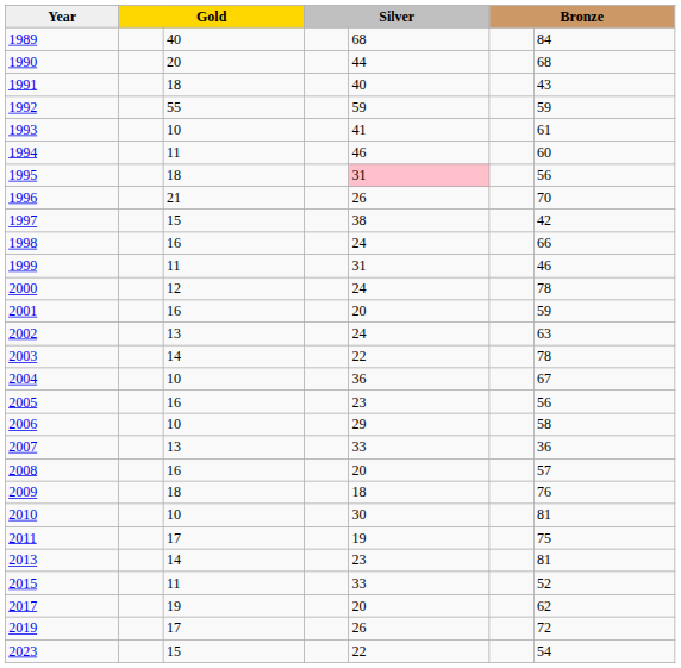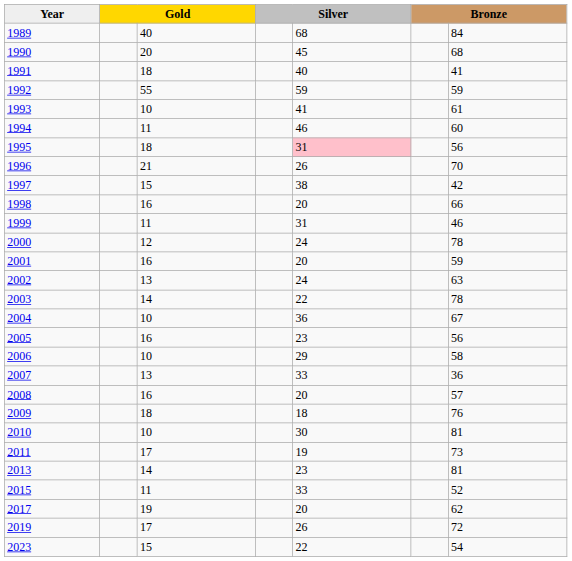 <table class="wikitable" style="font-size:100%">
 <tr align=center>
 <th scope=col style="width:120px; background: #efefef;">Year</th>
 <th scope=col colspan=2 style="width:200px; background: gold;">Gold</th>
 <th scope=col colspan=2 style="width:200px; background: silver;">Silver</th>
 <th scope=col colspan=2 style="width:200px; background: #cc9966;">Bronze</th>
 </tr>
 <tr>
 <td><a href='#'>1989</a></td>
 <td></td>
 <td>40</td>
 <td></td>
 <td>68</td>
 <td></td>
 <td>84</td>
 </tr>
 <tr>
 <td><a href='#'>1990</a></td>
 <td></td>
 <td>20</td>
 <td></td>
-<td>44</td>
+<td>45</td>
 <td></td>
 <td>68</td>
 </tr>
 <tr>
 <td><a href='#'>1991</a></td>
 <td></td>
 <td>18</td>
 <td></td>
 <td>40</td>
 <td></td>
-<td>43</td>
+<td>41</td>
 </tr>
 <tr>
 <td><a href='#'>1992</a></td>
 <td></td>
 <td>55</td>
 <td></td>
 <td>59</td>
 <td></td>
 <td>59</td>
 </tr>
 <tr>
 <td><a href='#'>1993</a></td>
 <td></td>
 <td>10</td>
 <td></td>
 <td>41</td>
 <td></td>
 <td>61</td>
 </tr>
 <tr>
 <td><a href='#'>1994</a></td>
 <td></td>
 <td>11</td>
 <td></td>
 <td>46</td>
 <td></td>
 <td>60</td>
 </tr>
 <tr>
 <td><a href='#'>1995</a></td>
 <td></td>
 <td>18</td>
 <td></td>
 <td style="background: pink;">31</td>
 <td></td>
 <td>56</td>
 </tr>
 <tr>
 <td><a href='#'>1996</a></td>
 <td></td>
 <td>21</td>
 <td></td>
 <td>26</td>
 <td></td>
 <td>70</td>
 </tr>
 <tr>
 <td><a href='#'>1997</a></td>
 <td></td>
 <td>15</td>
 <td></td>
 <td>38</td>
 <td></td>
 <td>42</td>
 </tr>
 <tr>
 <td><a href='#'>1998</a></td>
 <td></td>
 <td>16</td>
 <td></td>
-<td>24</td>
+<td>20</td>
 <td></td>
 <td>66</td>
 </tr>
 <tr>
 <td><a href='#'>1999</a></td>
 <td></td>
 <td>11</td>
 <td></td>
 <td>31</td>
 <td></td>
 <td>46</td>
 </tr>
 <tr>
 <td><a href='#'>2000</a></td>
 <td></td>
 <td>12</td>
 <td></td>
 <td>24</td>
 <td></td>
 <td>78</td>
 </tr>
 <tr>
 <td><a href='#'>2001</a></td>
 <td></td>
 <td>16</td>
 <td></td>
 <td>20</td>
 <td></td>
 <td>59</td>
 </tr>
 <tr>
 <td><a href='#'>2002</a></td>
 <td></td>
 <td>13</td>
 <td></td>
 <td>24</td>
 <td></td>
 <td>63</td>
 </tr>
 <tr>
 <td><a href='#'>2003</a></td>
 <td></td>
 <td>14</td>
 <td></td>
 <td>22</td>
 <td></td>
 <td>78</td>
 </tr>
 <tr>
 <td><a href='#'>2004</a></td>
 <td></td>
 <td>10</td>
 <td></td>
 <td>36</td>
 <td></td>
 <td>67</td>
 </tr>
 <tr>
 <td><a href='#'>2005</a></td>
 <td></td>
 <td>16</td>
 <td></td>
 <td>23</td>
 <td></td>
 <td>56</td>
 </tr>
 <tr>
 <td><a href='#'>2006</a></td>
 <td></td>
 <td>10</td>
 <td></td>
 <td>29</td>
 <td></td>
 <td>58</td>
 </tr>
 <tr>
 <td><a href='#'>2007</a></td>
 <td></td>
 <td>13</td>
 <td></td>
 <td>33</td>
 <td></td>
 <td>36</td>
 </tr>
 <tr>
 <td><a href='#'>2008</a></td>
 <td></td>
 <td>16</td>
 <td></td>
 <td>20</td>
 <td></td>
 <td>57</td>
 </tr>
 <tr>
 <td><a href='#'>2009</a></td>
 <td></td>
 <td>18</td>
 <td></td>
 <td>18</td>
 <td></td>
 <td>76</td>
 </tr>
 <tr>
 <td><a href='#'>2010</a></td>
 <td></td>
 <td>10</td>
 <td></td>
 <td>30</td>
 <td></td>
 <td>81</td>
 </tr>
 <tr>
 <td><a href='#'>2011</a></td>
 <td></td>
 <td>17</td>
 <td></td>
 <td>19</td>
 <td></td>
-<td>75</td>
+<td>73</td>
 </tr>
 <tr>
 <td><a href='#'>2013</a></td>
 <td></td>
 <td>14</td>
 <td></td>
 <td>23</td>
 <td></td>
 <td>81</td>
 </tr>
 <tr>
 <td><a href='#'>2015</a></td>
 <td></td>
 <td>11</td>
 <td></td>
 <td>33</td>
 <td></td>
 <td>52</td>
 </tr>
 <tr>
 <td><a href='#'>2017</a></td>
 <td></td>
 <td>19</td>
 <td></td>
 <td>20</td>
 <td></td>
 <td>62</td>
 </tr>
 <tr>
 <td><a href='#'>2019</a></td>
 <td></td>
 <td>17</td>
 <td></td>
 <td>26</td>
 <td></td>
 <td>72</td>
 </tr>
 <tr>
 <td><a href='#'>2023</a></td>
 <td></td>
 <td>15</td>
 <td></td>
 <td>22</td>
 <td></td>
 <td>54</td>
 </tr>
 </table>
